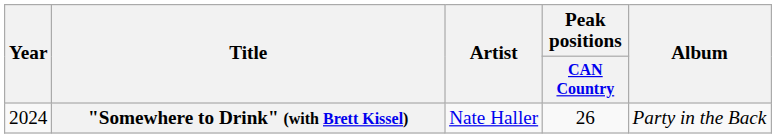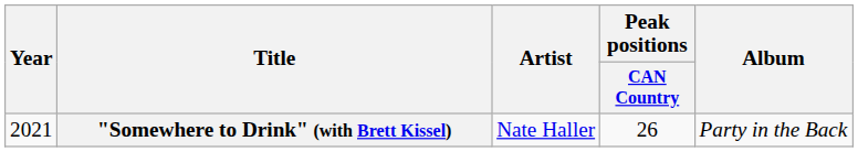 <table class="wikitable plainrowheaders" style="text-align:center;">
 <tr>
 <th scope="col" rowspan="2">Year</th>
 <th scope="col" rowspan="2" style="width:20em;">Title</th>
 <th scope="col" rowspan="2">Artist</th>
 <th scope="col">Peak positions</th>
 <th scope="col" rowspan="2">Album</th>
 </tr>
 <tr style="font-size:smaller;">
 <th scope="col" width="65"><a href='#'>CAN Country</a><br></th>
 </tr>
 <tr>
-<td>2024</td>
+<td>2021</td>
 <th scope="row">"Somewhere to Drink" <small>(with <a href='#'>Brett Kissel</a>)</small></th>
 <td><a href='#'>Nate Haller</a></td>
 <td>26</td>
 <td align="left"><em>Party in the Back</em></td>
 </tr>
 </table>
